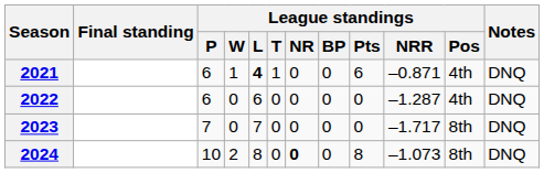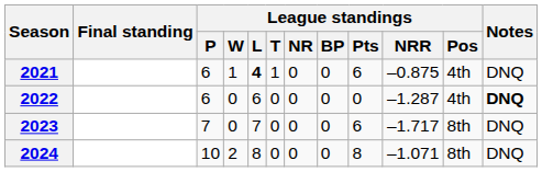 <table class="wikitable sortable">
 <tr>
 <th scope="col" rowspan="2">Season</th>
 <th scope="col" rowspan="2">Final standing</th>
 <th scope="col" colspan="9">League standings</th>
 <th scope="col" rowspan="2">Notes</th>
 </tr>
 <tr>
 <th scope="col">P</th>
 <th scope="col">W</th>
 <th scope="col">L</th>
 <th scope="col">T</th>
 <th scope="col">NR</th>
 <th scope="col">BP</th>
 <th scope="col">Pts</th>
 <th scope="col">NRR</th>
 <th scope="col">Pos</th>
 </tr>
 <tr>
 <th scope="row"><a href='#'>2021</a></th>
 <td style="background: white;"></td>
 <td>6</td>
 <td>1</td>
 <td><strong>4</strong></td>
 <td>1</td>
 <td>0</td>
 <td>0</td>
 <td>6</td>
-<td>–0.871</td>
+<td>–0.875</td>
 <td>4th</td>
 <td>DNQ</td>
 </tr>
 <tr>
 <th scope="row"><a href='#'>2022</a></th>
 <td style="background: white;"></td>
 <td>6</td>
 <td>0</td>
 <td>6</td>
 <td>0</td>
 <td>0</td>
 <td>0</td>
 <td>0</td>
 <td>–1.287</td>
 <td>4th</td>
-<td>DNQ</td>
+<td><strong>DNQ</strong></td>
 </tr>
 <tr>
 <th scope="row"><a href='#'>2023</a></th>
 <td style="background: white;"></td>
 <td>7</td>
 <td>0</td>
 <td>7</td>
 <td>0</td>
 <td>0</td>
 <td>0</td>
-<td>0</td>
+<td>6</td>
 <td>–1.717</td>
 <td>8th</td>
 <td>DNQ</td>
 </tr>
 <tr>
 <th scope="row"><a href='#'>2024</a></th>
 <td style="background: white;"></td>
 <td>10</td>
 <td>2</td>
 <td>8</td>
 <td>0</td>
-<td><strong>0</strong></td>
+<td>0</td>
 <td>0</td>
 <td>8</td>
-<td>–1.073</td>
+<td>–1.071</td>
 <td>8th</td>
 <td>DNQ</td>
 </tr>
 </table>
